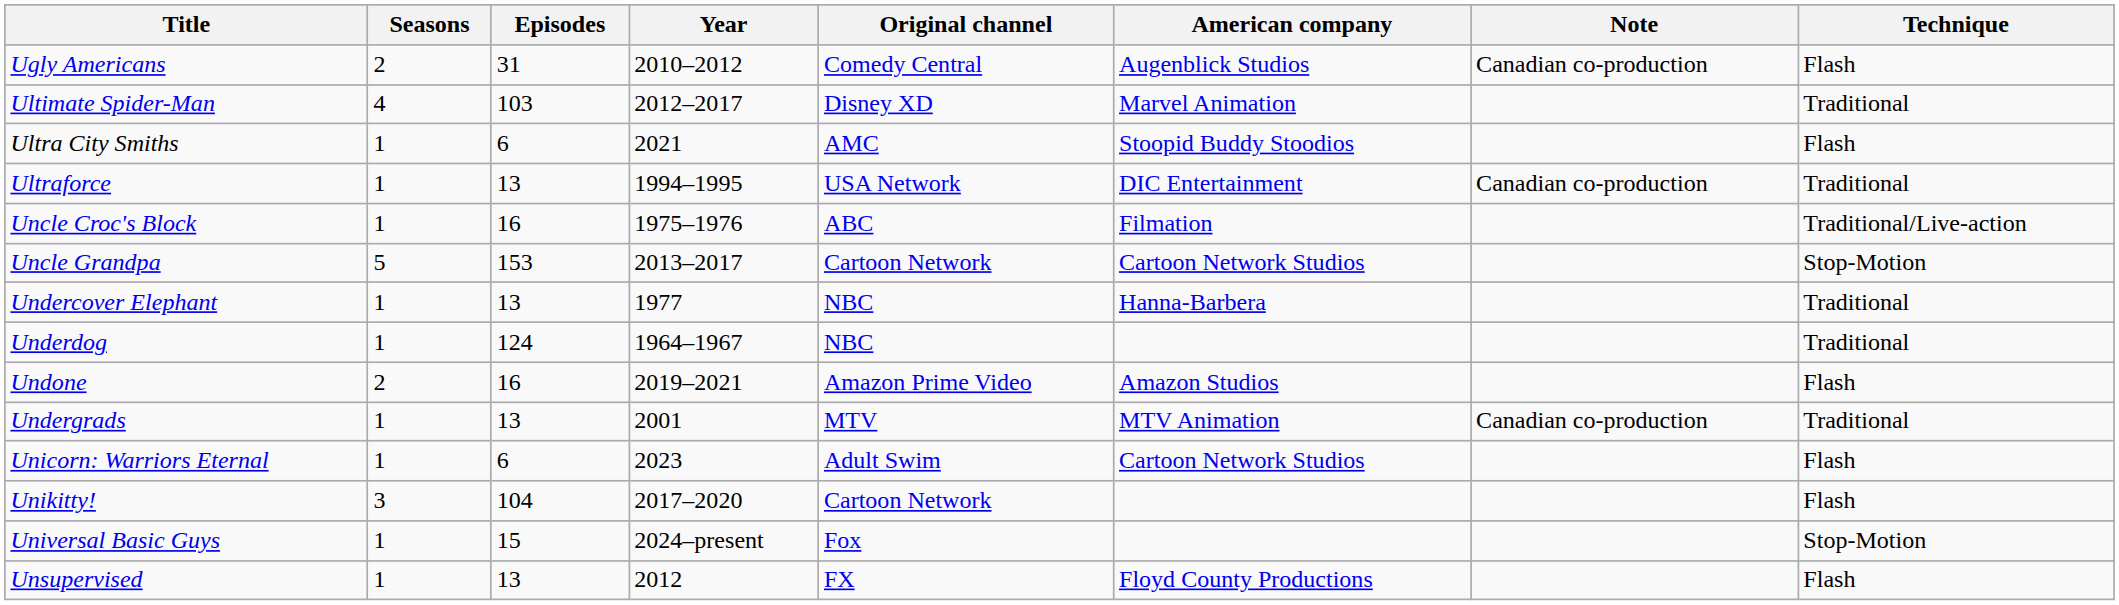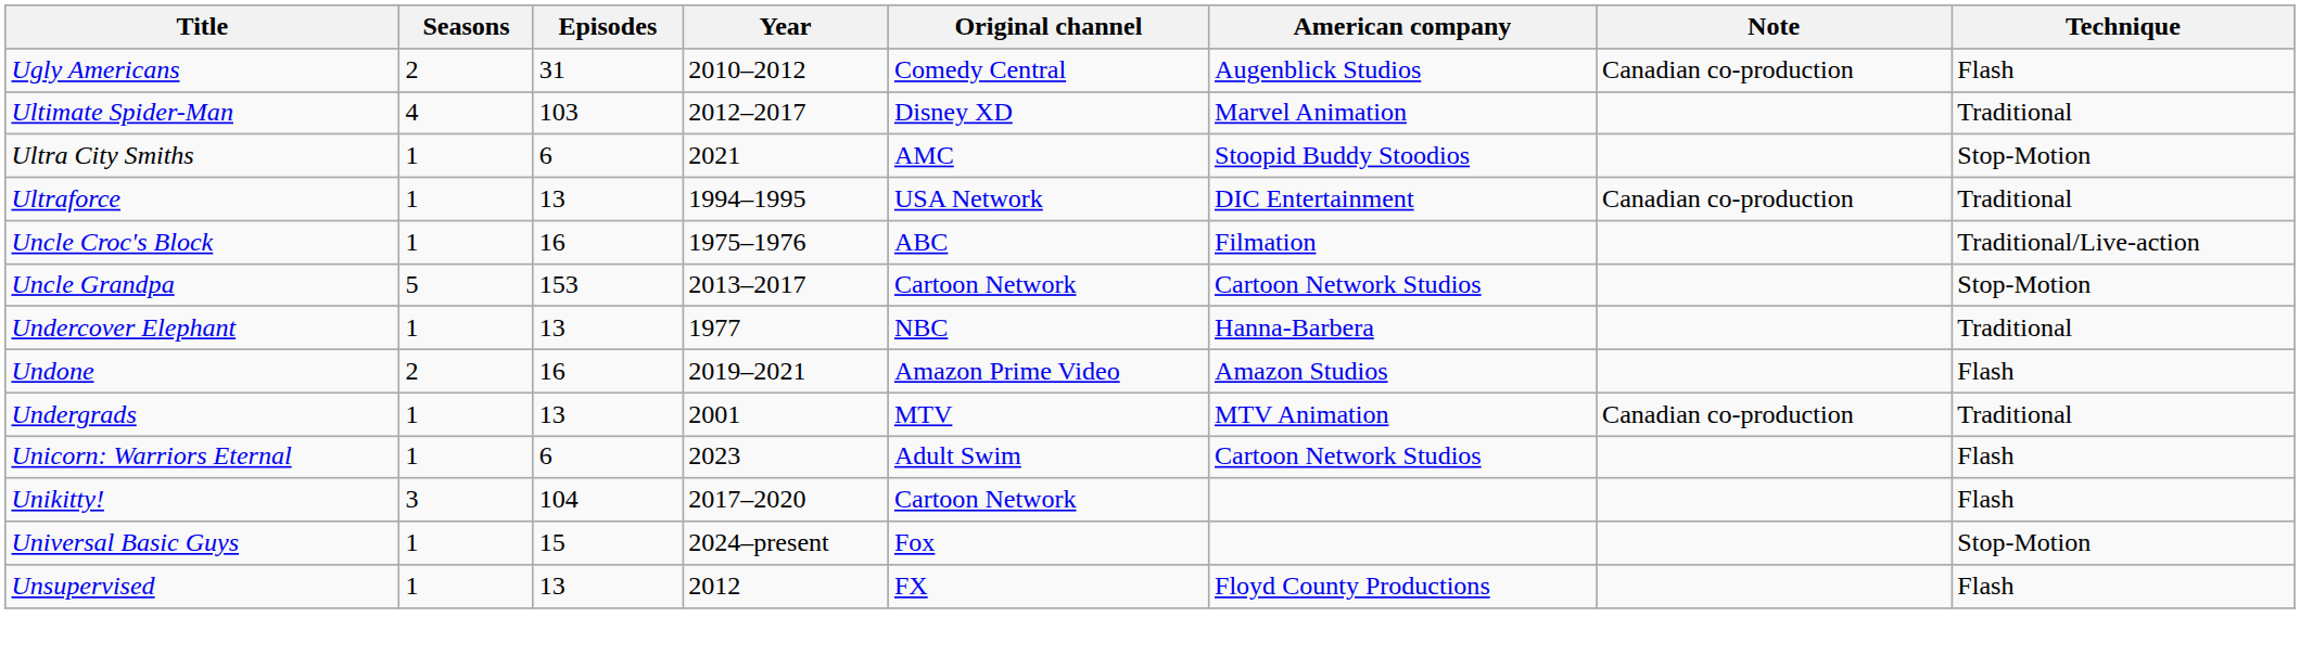 <table class="wikitable sortable" style="text-align: left; font-size:90%; width:100%;">
 <tr>
 <th>Title</th>
 <th>Seasons</th>
 <th>Episodes</th>
 <th>Year</th>
 <th>Original channel</th>
 <th>American company</th>
 <th>Note</th>
 <th>Technique</th>
 </tr>
 <tr>
 <td><em><a href='#'>Ugly Americans</a></em></td>
 <td>2</td>
 <td>31</td>
 <td>2010–2012</td>
 <td><a href='#'>Comedy Central</a></td>
 <td><a href='#'>Augenblick Studios</a></td>
 <td>Canadian co-production</td>
 <td>Flash</td>
 </tr>
 <tr>
 <td><em><a href='#'>Ultimate Spider-Man</a></em></td>
 <td>4</td>
 <td>103</td>
 <td>2012–2017</td>
 <td><a href='#'>Disney XD</a></td>
 <td><a href='#'>Marvel Animation</a></td>
 <td></td>
 <td>Traditional</td>
 </tr>
 <tr>
 <td><em>Ultra City Smiths</em></td>
 <td>1</td>
 <td>6</td>
 <td>2021</td>
 <td><a href='#'>AMC</a></td>
 <td><a href='#'>Stoopid Buddy Stoodios</a></td>
 <td></td>
-<td>Flash</td>
+<td>Stop-Motion</td>
 </tr>
 <tr>
 <td><em><a href='#'>Ultraforce</a></em></td>
 <td>1</td>
 <td>13</td>
 <td>1994–1995</td>
 <td><a href='#'>USA Network</a></td>
 <td><a href='#'>DIC Entertainment</a></td>
 <td>Canadian co-production</td>
 <td>Traditional</td>
 </tr>
 <tr>
 <td><em><a href='#'>Uncle Croc's Block</a></em></td>
 <td>1</td>
 <td>16</td>
 <td>1975–1976</td>
 <td><a href='#'>ABC</a></td>
 <td><a href='#'>Filmation</a></td>
 <td></td>
 <td>Traditional/Live-action</td>
 </tr>
 <tr>
 <td><em><a href='#'>Uncle Grandpa</a></em></td>
 <td>5</td>
 <td>153</td>
 <td>2013–2017</td>
 <td><a href='#'>Cartoon Network</a></td>
 <td><a href='#'>Cartoon Network Studios</a></td>
 <td></td>
 <td>Stop-Motion</td>
 </tr>
 <tr>
 <td><em><a href='#'>Undercover Elephant</a></em></td>
 <td>1</td>
 <td>13</td>
 <td>1977</td>
 <td><a href='#'>NBC</a></td>
 <td><a href='#'>Hanna-Barbera</a></td>
-<td></td>
-<td>Traditional</td>
-</tr>
-<tr>
-<td><em><a href='#'>Underdog</a></em></td>
-<td>1</td>
-<td>124</td>
-<td>1964–1967</td>
-<td><a href='#'>NBC</a></td>
-<td></td>
 <td></td>
 <td>Traditional</td>
 </tr>
 <tr>
 <td><em><a href='#'>Undone</a></em></td>
 <td>2</td>
 <td>16</td>
 <td>2019–2021</td>
 <td><a href='#'>Amazon Prime Video</a></td>
 <td><a href='#'>Amazon Studios</a></td>
 <td></td>
 <td>Flash</td>
 </tr>
 <tr>
 <td><em><a href='#'>Undergrads</a></em></td>
 <td>1</td>
 <td>13</td>
 <td>2001</td>
 <td><a href='#'>MTV</a></td>
 <td><a href='#'>MTV Animation</a></td>
 <td>Canadian co-production</td>
 <td>Traditional</td>
 </tr>
 <tr>
 <td><em><a href='#'>Unicorn: Warriors Eternal</a></em></td>
 <td>1</td>
 <td>6</td>
 <td>2023</td>
 <td><a href='#'>Adult Swim</a></td>
 <td><a href='#'>Cartoon Network Studios</a></td>
 <td></td>
 <td>Flash</td>
 </tr>
 <tr>
 <td><em><a href='#'>Unikitty!</a></em></td>
 <td>3</td>
 <td>104</td>
 <td>2017–2020</td>
 <td><a href='#'>Cartoon Network</a></td>
 <td></td>
 <td></td>
 <td>Flash</td>
 </tr>
 <tr>
 <td><em><a href='#'>Universal Basic Guys</a></em></td>
 <td>1</td>
 <td>15</td>
 <td>2024–present</td>
 <td><a href='#'>Fox</a></td>
 <td></td>
 <td></td>
 <td>Stop-Motion</td>
 </tr>
 <tr>
 <td><em><a href='#'>Unsupervised</a></em></td>
 <td>1</td>
 <td>13</td>
 <td>2012</td>
 <td><a href='#'>FX</a></td>
 <td><a href='#'>Floyd County Productions</a></td>
 <td></td>
 <td>Flash</td>
 </tr>
 </table>
